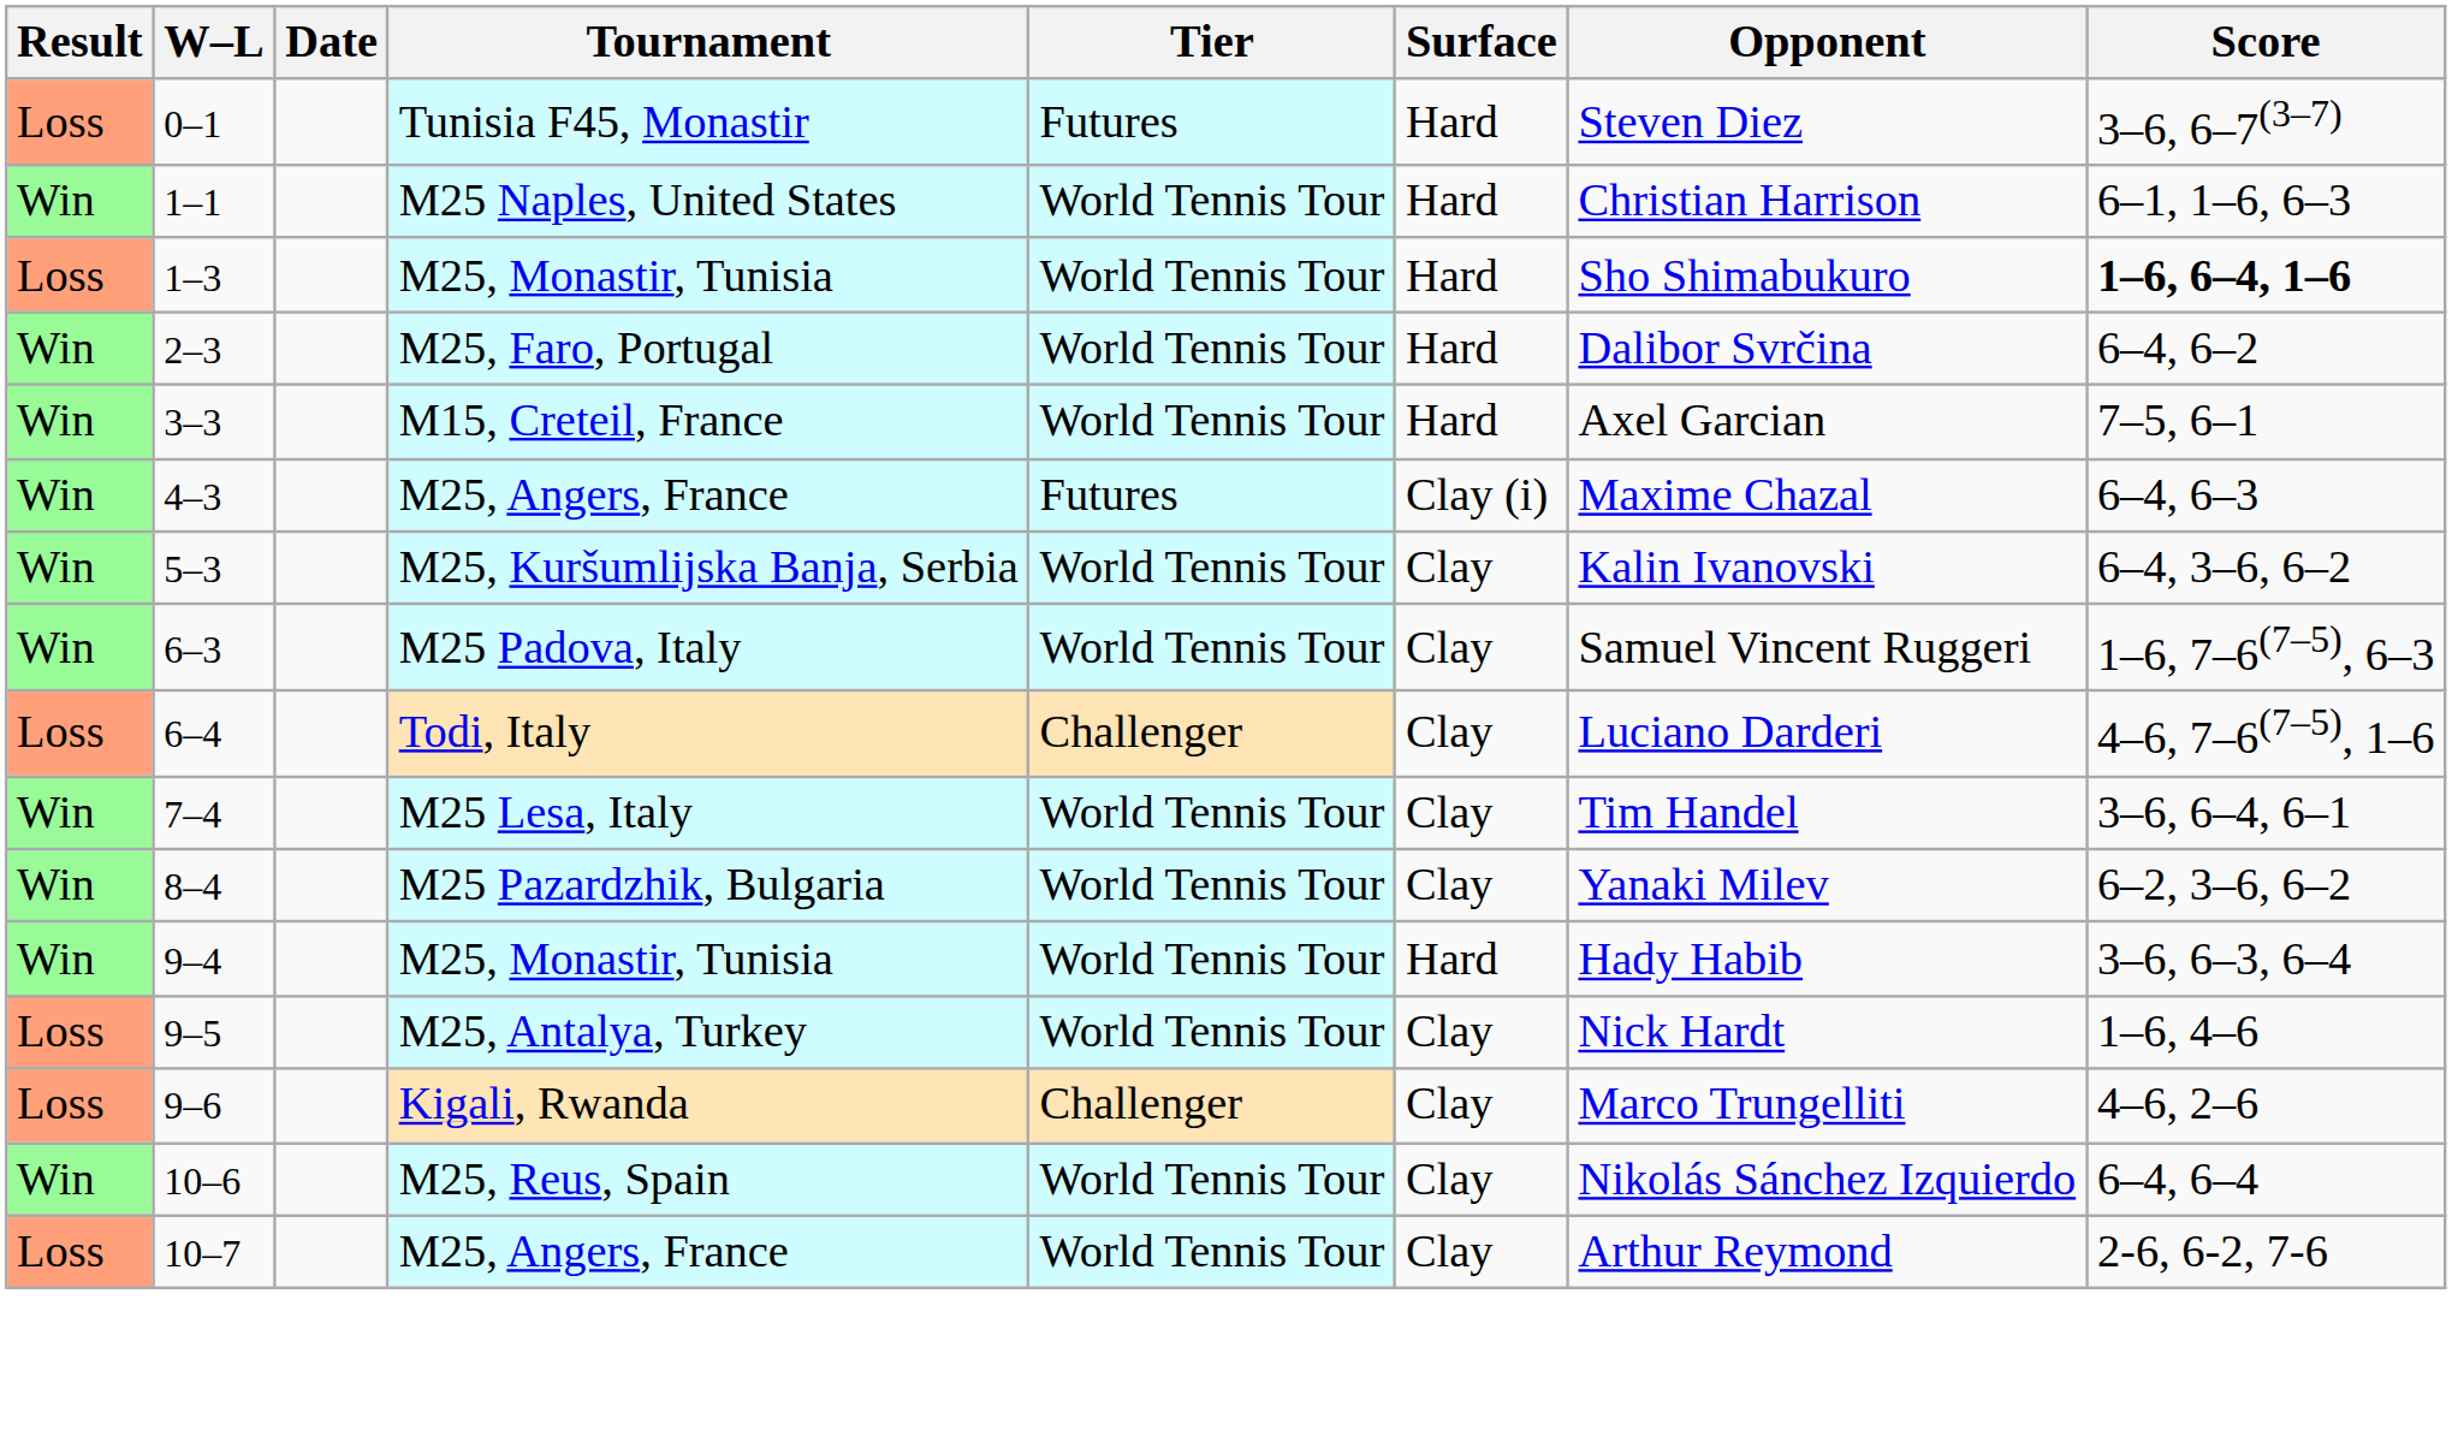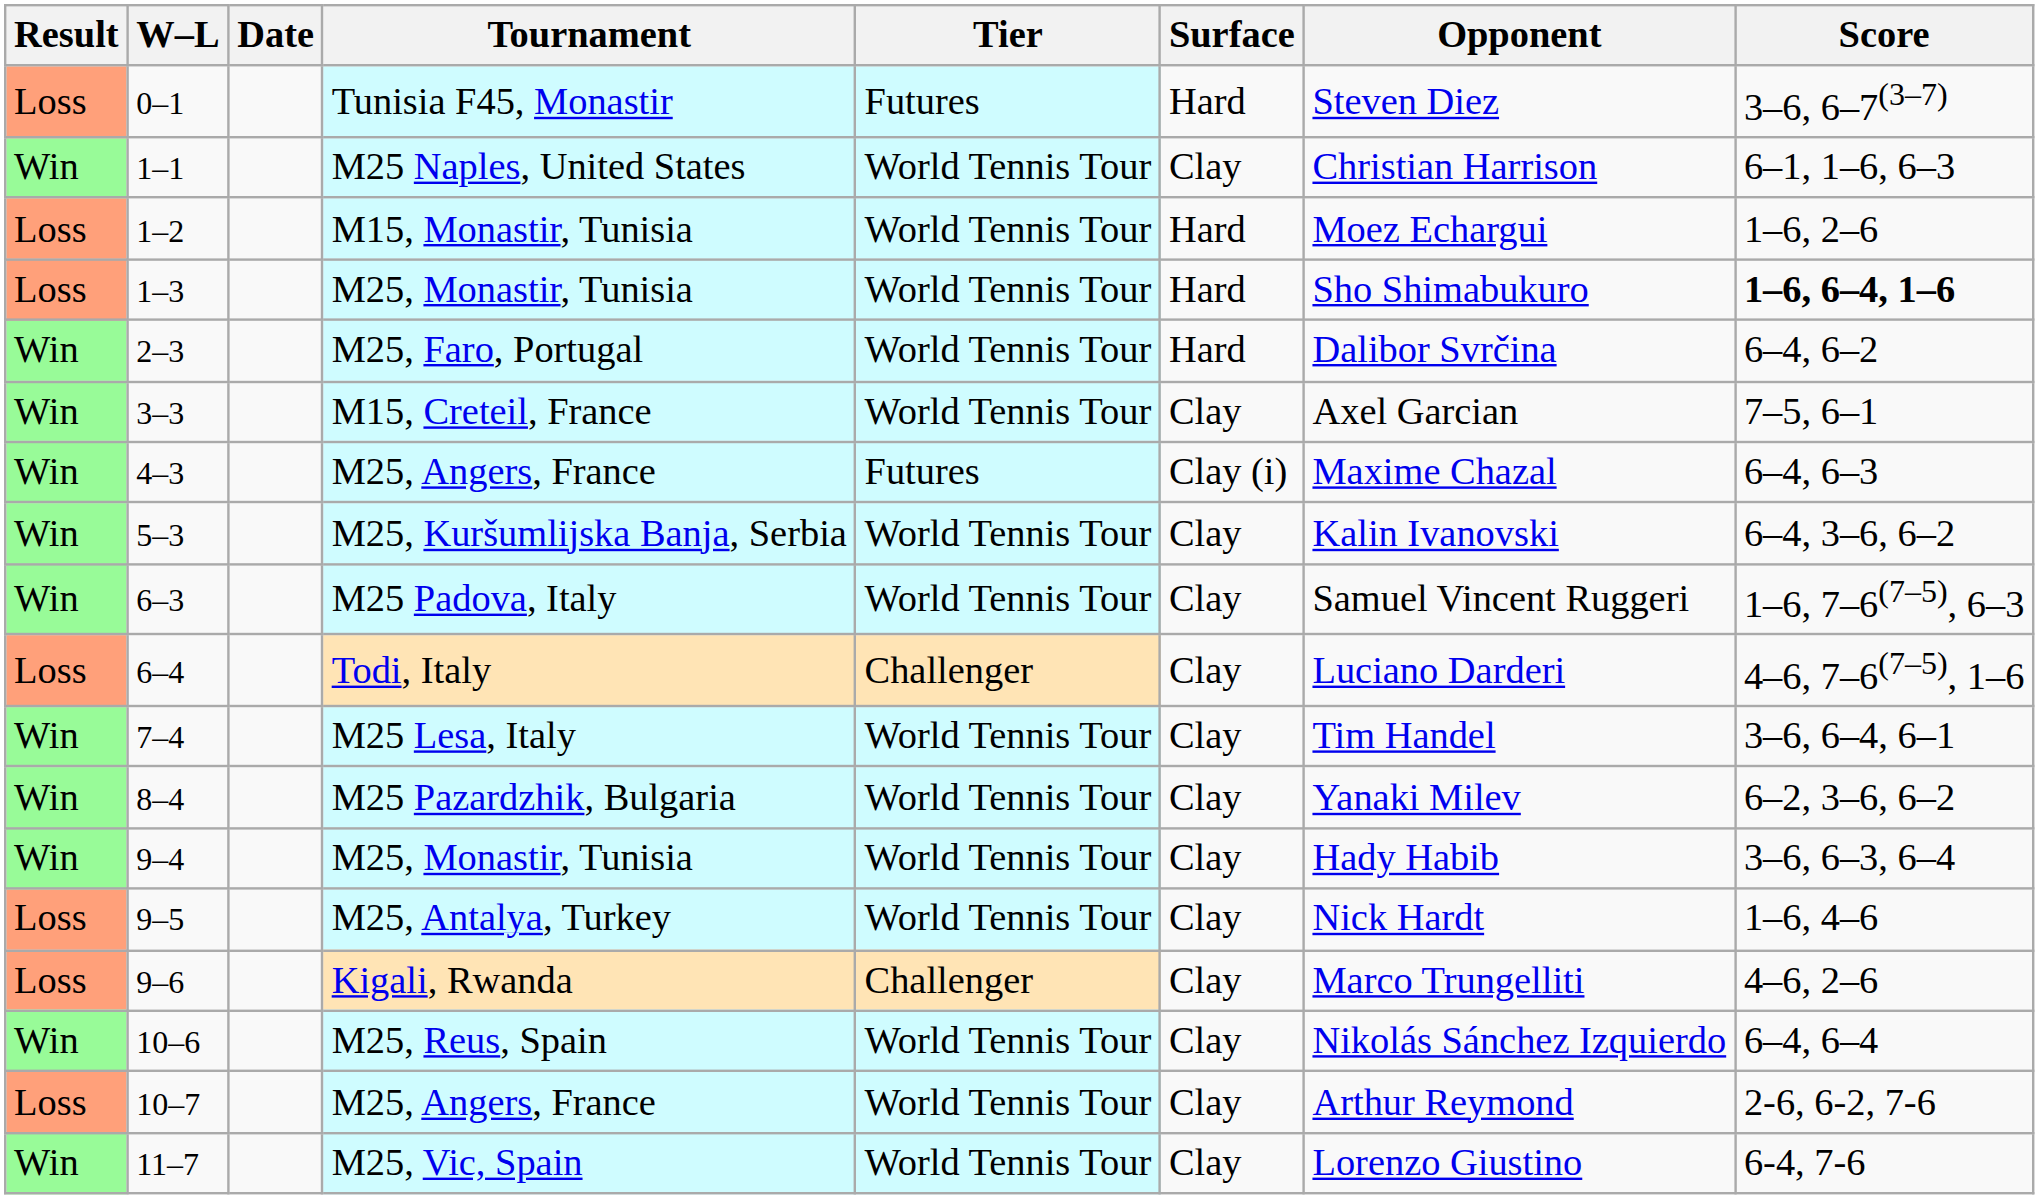 <table class="sortable wikitable">
 <tr>
 <th>Result</th>
 <th class="unsortable">W–L</th>
 <th>Date</th>
 <th>Tournament</th>
 <th>Tier</th>
 <th>Surface</th>
 <th>Opponent</th>
 <th class="unsortable">Score</th>
 </tr>
 <tr>
 <td bgcolor=FFA07A>Loss</td>
 <td><small>0–1</small></td>
 <td></td>
 <td style="background:#cffcff;">Tunisia F45, <a href='#'>Monastir</a></td>
 <td style="background:#cffcff;">Futures</td>
 <td>Hard</td>
 <td> <a href='#'>Steven Diez</a></td>
 <td>3–6, 6–7<sup>(3–7)</sup></td>
 </tr>
 <tr>
 <td bgcolor=98FB98>Win</td>
 <td><small>1–1</small></td>
 <td></td>
 <td style="background:#cffcff;">M25 <a href='#'>Naples</a>, United States</td>
 <td style="background:#cffcff;">World Tennis Tour</td>
-<td>Hard</td>
+<td>Clay</td>
 <td> <a href='#'>Christian Harrison</a></td>
 <td>6–1, 1–6, 6–3</td>
+</tr>
+<tr>
+<td bgcolor=FFA07A>Loss</td>
+<td><small>1–2</small></td>
+<td></td>
+<td style="background:#cffcff;">M15, <a href='#'>Monastir</a>, Tunisia</td>
+<td style="background:#cffcff;">World Tennis Tour</td>
+<td>Hard</td>
+<td> <a href='#'>Moez Echargui</a></td>
+<td>1–6, 2–6</td>
 </tr>
 <tr>
 <td bgcolor=FFA07A>Loss</td>
 <td><small>1–3</small></td>
 <td></td>
 <td style="background:#cffcff;">M25, <a href='#'>Monastir</a>, Tunisia</td>
 <td style="background:#cffcff;">World Tennis Tour</td>
 <td>Hard</td>
 <td> <a href='#'>Sho Shimabukuro</a></td>
 <td><strong>1–6, 6–4, 1–6</strong></td>
 </tr>
 <tr>
 <td bgcolor=98FB98>Win</td>
 <td><small>2–3</small></td>
 <td></td>
 <td style="background:#cffcff;">M25, <a href='#'>Faro</a>, Portugal</td>
 <td style="background:#cffcff;">World Tennis Tour</td>
 <td>Hard</td>
 <td> <a href='#'>Dalibor Svrčina</a></td>
 <td>6–4, 6–2</td>
 </tr>
 <tr>
 <td bgcolor=98FB98>Win</td>
 <td><small>3–3</small></td>
 <td></td>
 <td style="background:#cffcff;">M15, <a href='#'>Creteil</a>, France</td>
 <td style="background:#cffcff;">World Tennis Tour</td>
-<td>Hard</td>
+<td>Clay</td>
 <td> Axel Garcian</td>
 <td>7–5, 6–1</td>
 </tr>
 <tr>
 <td bgcolor=98FB98>Win</td>
 <td><small>4–3</small></td>
 <td></td>
 <td style="background:#cffcff;">M25, <a href='#'>Angers</a>, France</td>
 <td style="background:#cffcff;">Futures</td>
 <td>Clay (i)</td>
 <td> <a href='#'>Maxime Chazal</a></td>
 <td>6–4, 6–3</td>
 </tr>
 <tr>
 <td bgcolor=98FB98>Win</td>
 <td><small>5–3</small></td>
 <td></td>
 <td style="background:#cffcff;">M25, <a href='#'>Kuršumlijska Banja</a>, Serbia</td>
 <td style="background:#cffcff;">World Tennis Tour</td>
 <td>Clay</td>
 <td> <a href='#'>Kalin Ivanovski</a></td>
 <td>6–4, 3–6, 6–2</td>
 </tr>
 <tr>
 <td bgcolor=98FB98>Win</td>
 <td><small>6–3</small></td>
 <td></td>
 <td style="background:#cffcff;">M25 <a href='#'>Padova</a>, Italy</td>
 <td style="background:#cffcff;">World Tennis Tour</td>
 <td>Clay</td>
 <td> Samuel Vincent Ruggeri</td>
 <td>1–6, 7–6<sup>(7–5)</sup>, 6–3</td>
 </tr>
 <tr>
 <td bgcolor=FFA07A>Loss</td>
 <td><small>6–4</small></td>
 <td><a href='#'></a></td>
 <td style="background:moccasin;"><a href='#'>Todi</a>, Italy</td>
 <td style="background:moccasin;">Challenger</td>
 <td>Clay</td>
 <td> <a href='#'>Luciano Darderi</a></td>
 <td>4–6, 7–6<sup>(7–5)</sup>, 1–6</td>
 </tr>
 <tr>
 <td bgcolor=98FB98>Win</td>
 <td><small>7–4</small></td>
 <td></td>
 <td style="background:#cffcff;">M25 <a href='#'>Lesa</a>, Italy</td>
 <td style="background:#cffcff;">World Tennis Tour</td>
 <td>Clay</td>
 <td> <a href='#'>Tim Handel</a></td>
 <td>3–6, 6–4, 6–1</td>
 </tr>
 <tr>
 <td bgcolor=98FB98>Win</td>
 <td><small>8–4</small></td>
 <td></td>
 <td style="background:#cffcff;">M25 <a href='#'>Pazardzhik</a>, Bulgaria</td>
 <td style="background:#cffcff;">World Tennis Tour</td>
 <td>Clay</td>
 <td> <a href='#'>Yanaki Milev</a></td>
 <td>6–2, 3–6, 6–2</td>
 </tr>
 <tr>
 <td bgcolor=98FB98>Win</td>
 <td><small>9–4</small></td>
 <td></td>
 <td style="background:#cffcff;">M25, <a href='#'>Monastir</a>, Tunisia</td>
 <td style="background:#cffcff;">World Tennis Tour</td>
-<td>Hard</td>
+<td>Clay</td>
 <td> <a href='#'>Hady Habib</a></td>
 <td>3–6, 6–3, 6–4</td>
 </tr>
 <tr>
 <td bgcolor=FFA07A>Loss</td>
 <td><small>9–5</small></td>
 <td></td>
 <td style="background:#cffcff;">M25, <a href='#'>Antalya</a>, Turkey</td>
 <td style="background:#cffcff;">World Tennis Tour</td>
 <td>Clay</td>
 <td> <a href='#'>Nick Hardt</a></td>
 <td>1–6, 4–6</td>
 </tr>
 <tr>
 <td bgcolor=FFA07A>Loss</td>
 <td><small>9–6</small></td>
 <td><a href='#'></a></td>
 <td style="background:moccasin;"><a href='#'>Kigali</a>, Rwanda</td>
 <td style="background:moccasin;">Challenger</td>
 <td>Clay</td>
 <td> <a href='#'>Marco Trungelliti</a></td>
 <td>4–6, 2–6</td>
 </tr>
 <tr>
 <td bgcolor=98FB98>Win</td>
 <td><small>10–6</small></td>
 <td></td>
 <td style="background:#cffcff;">M25, <a href='#'>Reus</a>, Spain</td>
 <td style="background:#cffcff;">World Tennis Tour</td>
 <td>Clay</td>
 <td> <a href='#'>Nikolás Sánchez Izquierdo</a></td>
 <td>6–4, 6–4</td>
 </tr>
 <tr>
 <td bgcolor=FFA07A>Loss</td>
 <td><small>10–7</small></td>
 <td></td>
 <td style="background:#cffcff;">M25, <a href='#'>Angers</a>, France</td>
 <td style="background:#cffcff;">World Tennis Tour</td>
 <td>Clay</td>
 <td> <a href='#'>Arthur Reymond</a></td>
 <td>2-6, 6-2, 7-6</td>
 </tr>
+<tr>
+<td bgcolor=98FB98>Win</td>
+<td><small>11–7</small></td>
+<td></td>
+<td style="background:#cffcff;">M25, <a href='#'>Vic, Spain</a></td>
+<td style="background:#cffcff;">World Tennis Tour</td>
+<td>Clay</td>
+<td> <a href='#'>Lorenzo Giustino</a></td>
+<td>6-4, 7-6</td>
+</tr>
 </table>
